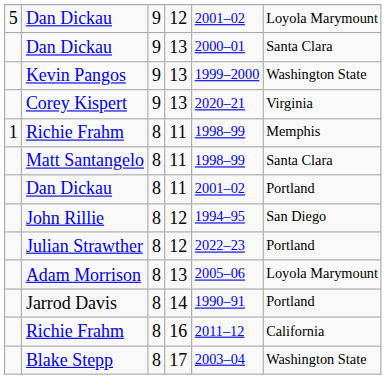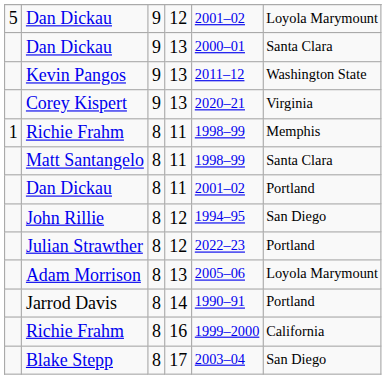 <table class="wikitable">
 <tr>
 </tr>
 <tr>
 <td>5</td>
 <td><a href='#'>Dan Dickau</a></td>
 <td>9</td>
 <td>12</td>
 <td style="font-size:80%;"><a href='#'>2001–02</a></td>
 <td style="font-size:80%;">Loyola Marymount</td>
 </tr>
 <tr>
 <td></td>
 <td><a href='#'>Dan Dickau</a></td>
 <td>9</td>
 <td>13</td>
 <td style="font-size:80%;"><a href='#'>2000–01</a></td>
 <td style="font-size:80%;">Santa Clara</td>
 </tr>
 <tr>
 <td></td>
 <td><a href='#'>Kevin Pangos</a></td>
 <td>9</td>
 <td>13</td>
-<td style="font-size:80%;"><a href='#'>1999–2000</a></td>
+<td style="font-size:80%;"><a href='#'>2011–12</a></td>
 <td style="font-size:80%;">Washington State</td>
 </tr>
 <tr>
 <td></td>
 <td><a href='#'>Corey Kispert</a></td>
 <td>9</td>
 <td>13</td>
 <td style="font-size:80%;"><a href='#'>2020–21</a></td>
 <td style="font-size:80%;">Virginia</td>
 </tr>
 <tr>
 <td>1</td>
 <td><a href='#'>Richie Frahm</a></td>
 <td>8</td>
 <td>11</td>
 <td style="font-size:80%;"><a href='#'>1998–99</a></td>
 <td style="font-size:80%;">Memphis</td>
 </tr>
 <tr>
 <td></td>
 <td><a href='#'>Matt Santangelo</a></td>
 <td>8</td>
 <td>11</td>
 <td style="font-size:80%;"><a href='#'>1998–99</a></td>
 <td style="font-size:80%;">Santa Clara</td>
 </tr>
 <tr>
 <td></td>
 <td><a href='#'>Dan Dickau</a></td>
 <td>8</td>
 <td>11</td>
 <td style="font-size:80%;"><a href='#'>2001–02</a></td>
 <td style="font-size:80%;">Portland</td>
 </tr>
 <tr>
 <td></td>
 <td><a href='#'>John Rillie</a></td>
 <td>8</td>
 <td>12</td>
 <td style="font-size:80%;"><a href='#'>1994–95</a></td>
 <td style="font-size:80%;">San Diego</td>
 </tr>
 <tr>
 <td></td>
 <td><a href='#'>Julian Strawther</a></td>
 <td>8</td>
 <td>12</td>
 <td style="font-size:80%;"><a href='#'>2022–23</a></td>
 <td style="font-size:80%;">Portland</td>
 </tr>
 <tr>
 <td></td>
 <td><a href='#'>Adam Morrison</a></td>
 <td>8</td>
 <td>13</td>
 <td style="font-size:80%;"><a href='#'>2005–06</a></td>
 <td style="font-size:80%;">Loyola Marymount</td>
 </tr>
 <tr>
 <td></td>
 <td>Jarrod Davis</td>
 <td>8</td>
 <td>14</td>
 <td style="font-size:80%;"><a href='#'>1990–91</a></td>
 <td style="font-size:80%;">Portland</td>
 </tr>
 <tr>
 <td></td>
 <td><a href='#'>Richie Frahm</a></td>
 <td>8</td>
 <td>16</td>
-<td style="font-size:80%;"><a href='#'>2011–12</a></td>
+<td style="font-size:80%;"><a href='#'>1999–2000</a></td>
 <td style="font-size:80%;">California</td>
 </tr>
 <tr>
 <td></td>
 <td><a href='#'>Blake Stepp</a></td>
 <td>8</td>
 <td>17</td>
 <td style="font-size:80%;"><a href='#'>2003–04</a></td>
-<td style="font-size:80%;">Washington State</td>
+<td style="font-size:80%;">San Diego</td>
 </tr>
 </table>
